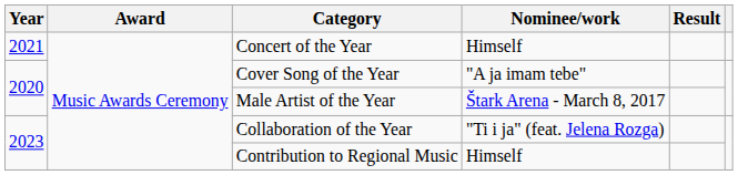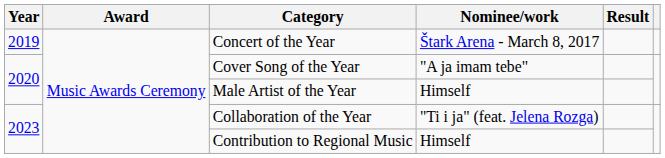 <table class="wikitable">
 <tr>
 <th>Year</th>
 <th>Award</th>
 <th>Category</th>
 <th>Nominee/work</th>
 <th>Result</th>
 <th></th>
 </tr>
 <tr>
-<td><a href='#'>2021</a></td>
+<td><a href='#'>2019</a></td>
 <td rowspan="5"><a href='#'>Music Awards Ceremony</a></td>
 <td>Concert of the Year</td>
-<td>Himself</td>
+<td><a href='#'>Štark Arena</a> - March 8, 2017</td>
 <td></td>
 <td></td>
 </tr>
 <tr>
 <td rowspan="2"><a href='#'>2020</a></td>
 <td>Cover Song of the Year</td>
 <td>"A ja imam tebe"</td>
 <td></td>
 <td rowspan="2"></td>
 </tr>
 <tr>
 <td>Male Artist of the Year</td>
-<td><a href='#'>Štark Arena</a> - March 8, 2017</td>
+<td>Himself</td>
 <td></td>
 </tr>
 <tr>
 <td rowspan="2"><a href='#'>2023</a></td>
 <td>Collaboration of the Year</td>
 <td>"Ti i ja" (feat. <a href='#'>Jelena Rozga</a>)</td>
 <td></td>
 <td rowspan="2"></td>
 </tr>
 <tr>
 <td>Contribution to Regional Music</td>
 <td>Himself</td>
 <td></td>
 </tr>
 </table>
